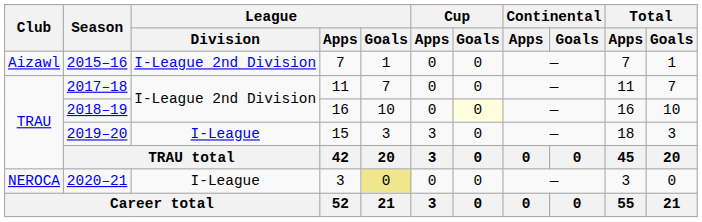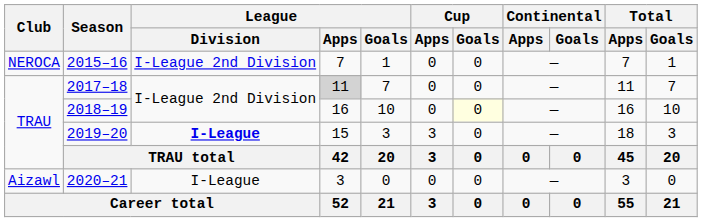 <table class="wikitable" style="text-align: center;">
 <tr>
 <th rowspan="2">Club</th>
 <th rowspan="2">Season</th>
 <th colspan="3">League</th>
 <th colspan="2">Cup</th>
 <th colspan="2">Continental</th>
 <th colspan="2">Total</th>
 </tr>
 <tr>
 <th>Division</th>
 <th>Apps</th>
 <th>Goals</th>
 <th>Apps</th>
 <th>Goals</th>
 <th>Apps</th>
 <th>Goals</th>
 <th>Apps</th>
 <th>Goals</th>
 </tr>
 <tr>
-<td rowspan="1"><a href='#'>Aizawl</a></td>
+<td rowspan="1"><a href='#'>NEROCA</a></td>
 <td><a href='#'>2015–16</a></td>
 <td rowspan="1"><a href='#'>I-League 2nd Division</a></td>
 <td>7</td>
 <td>1</td>
 <td>0</td>
 <td>0</td>
 <td colspan="2">—</td>
 <td>7</td>
 <td>1</td>
 </tr>
 <tr>
 <td rowspan="4"><a href='#'>TRAU</a></td>
 <td><a href='#'>2017–18</a></td>
 <td rowspan="2">I-League 2nd Division</td>
-<td>11</td>
+<td style="background: lightgrey;">11</td>
 <td>7</td>
 <td>0</td>
 <td>0</td>
 <td colspan="2">—</td>
 <td>11</td>
 <td>7</td>
 </tr>
 <tr>
 <td><a href='#'>2018–19</a></td>
 <td>16</td>
 <td>10</td>
 <td>0</td>
 <td style="background: lightyellow;">0</td>
 <td colspan="2">—</td>
 <td>16</td>
 <td>10</td>
 </tr>
 <tr>
 <td><a href='#'>2019–20</a></td>
-<td rowspan="1"><a href='#'>I-League</a></td>
+<td rowspan="1"><strong><a href='#'>I-League</a></strong></td>
 <td>15</td>
 <td>3</td>
 <td>3</td>
 <td>0</td>
 <td colspan="2">—</td>
 <td>18</td>
 <td>3</td>
 </tr>
 <tr>
 <th colspan="2">TRAU total</th>
 <th>42</th>
 <th>20</th>
 <th>3</th>
 <th>0</th>
 <th>0</th>
 <th>0</th>
 <th>45</th>
 <th>20</th>
 </tr>
 <tr>
-<td rowspan="1"><a href='#'>NEROCA</a></td>
+<td rowspan="1"><a href='#'>Aizawl</a></td>
 <td><a href='#'>2020–21</a></td>
 <td rowspan="1">I-League</td>
 <td>3</td>
-<td style="background: khaki;">0</td>
+<td>0</td>
 <td>0</td>
 <td>0</td>
 <td colspan="2">—</td>
 <td>3</td>
 <td>0</td>
 </tr>
 <tr>
 <th colspan="3">Career total</th>
 <th>52</th>
 <th>21</th>
 <th>3</th>
 <th>0</th>
 <th>0</th>
 <th>0</th>
 <th>55</th>
 <th>21</th>
 </tr>
 </table>
